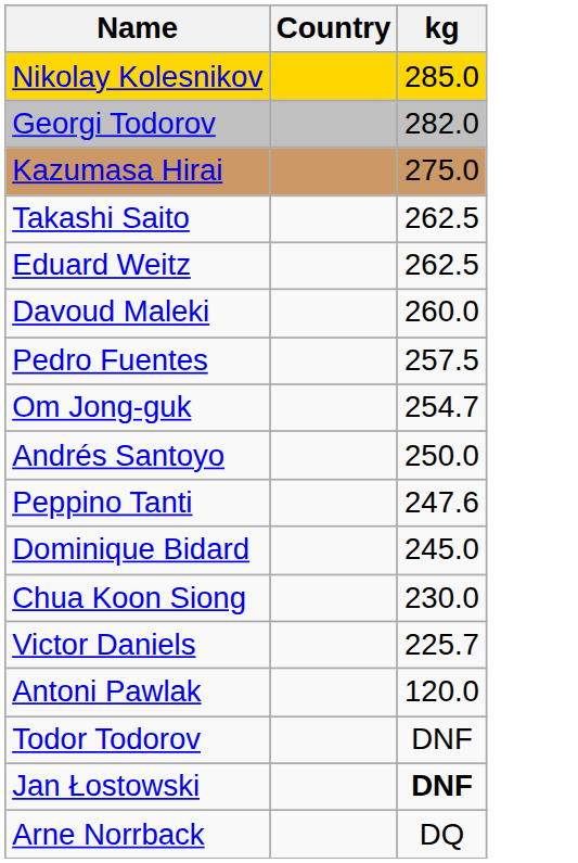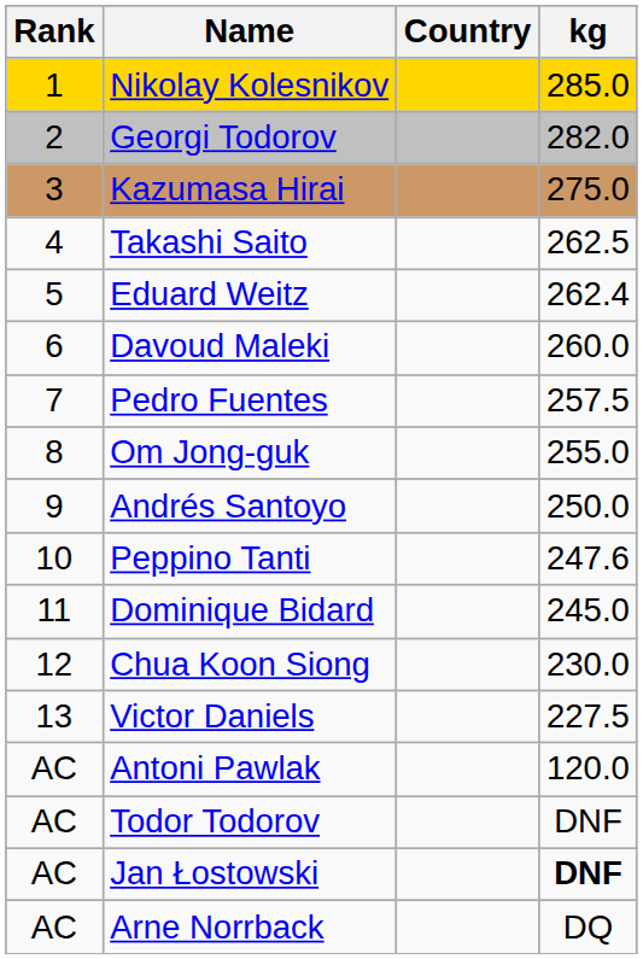 <table class="wikitable sortable" style="text-align:center">
 <tr>
+<th>Rank</th>
 <th>Name</th>
 <th>Country</th>
 <th>kg</th>
 </tr>
 <tr bgcolor=gold>
+<td>1</td>
 <td align="left"><a href='#'>Nikolay Kolesnikov</a></td>
 <td align="left"></td>
 <td>285.0</td>
 </tr>
 <tr bgcolor=silver>
+<td>2</td>
 <td align="left"><a href='#'>Georgi Todorov</a></td>
 <td align="left"></td>
 <td>282.0</td>
 </tr>
 <tr bgcolor=#CC9966>
+<td>3</td>
 <td align="left"><a href='#'>Kazumasa Hirai</a></td>
 <td align="left"></td>
 <td>275.0</td>
 </tr>
 <tr>
+<td>4</td>
 <td align="left"><a href='#'>Takashi Saito</a></td>
 <td align="left"></td>
 <td>262.5</td>
 </tr>
 <tr>
+<td>5</td>
 <td align="left"><a href='#'>Eduard Weitz</a></td>
 <td align="left"></td>
-<td>262.5</td>
+<td>262.4</td>
 </tr>
 <tr>
+<td>6</td>
 <td align="left"><a href='#'>Davoud Maleki</a></td>
 <td align="left"></td>
 <td>260.0</td>
 </tr>
 <tr>
+<td>7</td>
 <td align="left"><a href='#'>Pedro Fuentes</a></td>
 <td align="left"></td>
 <td>257.5</td>
 </tr>
 <tr>
+<td>8</td>
 <td align="left"><a href='#'>Om Jong-guk</a></td>
 <td align="left"></td>
-<td>254.7</td>
+<td>255.0</td>
 </tr>
 <tr>
+<td>9</td>
 <td align="left"><a href='#'>Andrés Santoyo</a></td>
 <td align="left"></td>
 <td>250.0</td>
 </tr>
 <tr>
+<td>10</td>
 <td align="left"><a href='#'>Peppino Tanti</a></td>
 <td align="left"></td>
 <td>247.6</td>
 </tr>
 <tr>
+<td>11</td>
 <td align="left"><a href='#'>Dominique Bidard</a></td>
 <td align="left"></td>
 <td>245.0</td>
 </tr>
 <tr>
+<td>12</td>
 <td align="left"><a href='#'>Chua Koon Siong</a></td>
 <td align="left"></td>
 <td>230.0</td>
 </tr>
 <tr>
+<td>13</td>
 <td align="left"><a href='#'>Victor Daniels</a></td>
 <td align="left"></td>
-<td>225.7</td>
+<td>227.5</td>
 </tr>
 <tr>
+<td>AC</td>
 <td align="left"><a href='#'>Antoni Pawlak</a></td>
 <td align="left"></td>
 <td>120.0</td>
 </tr>
 <tr>
+<td>AC</td>
 <td align="left"><a href='#'>Todor Todorov</a></td>
 <td align="left"></td>
 <td>DNF</td>
 </tr>
 <tr>
+<td>AC</td>
 <td align="left"><a href='#'>Jan Łostowski</a></td>
 <td align="left"></td>
 <td><strong>DNF</strong></td>
 </tr>
 <tr>
+<td>AC</td>
 <td align="left"><a href='#'>Arne Norrback</a></td>
 <td align="left"></td>
 <td>DQ</td>
 </tr>
 </table>
